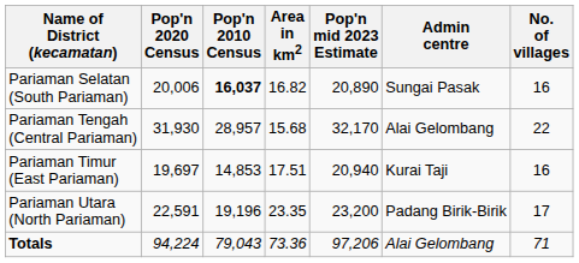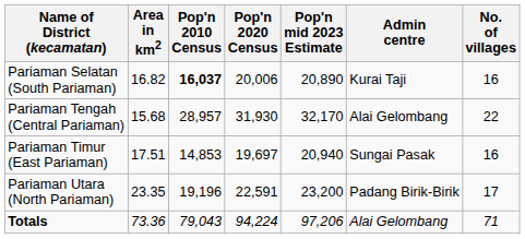 <table class="wikitable">
 <tr>
 <th>Name of <br>District<br>(<em>kecamatan</em>)</th>
+<th>Area <br>in <br>km<sup>2</sup></th>
+<th>Pop'n <br> 2010 <br> Census</th>
 <th>Pop'n <br> 2020 <br> Census</th>
-<th>Pop'n <br> 2010 <br> Census</th>
-<th>Area <br>in <br>km<sup>2</sup></th>
 <th>Pop'n <br> mid 2023 <br> Estimate</th>
 <th>Admin<br>centre</th>
 <th>No.<br>of<br>villages</th>
 </tr>
 <tr>
 <td>Pariaman Selatan <br> (South Pariaman)</td>
+<td align="right">16.82</td>
+<td align="right"><strong>16,037</strong></td>
 <td align="right">20,006</td>
-<td align="right"><strong>16,037</strong></td>
-<td align="right">16.82</td>
 <td align="right">20,890</td>
-<td>Sungai Pasak</td>
+<td>Kurai Taji</td>
 <td align="center">16</td>
 </tr>
 <tr>
 <td>Pariaman Tengah <br> (Central Pariaman)</td>
+<td align="right">15.68</td>
+<td align="right">28,957</td>
 <td align="right">31,930</td>
-<td align="right">28,957</td>
-<td align="right">15.68</td>
 <td align="right">32,170</td>
 <td>Alai Gelombang</td>
 <td align="center">22</td>
 </tr>
 <tr>
 <td>Pariaman Timur <br> (East Pariaman)</td>
+<td align="right">17.51</td>
+<td align="right">14,853</td>
 <td align="right">19,697</td>
-<td align="right">14,853</td>
-<td align="right">17.51</td>
 <td align="right">20,940</td>
-<td>Kurai Taji</td>
+<td>Sungai Pasak</td>
 <td align="center">16</td>
 </tr>
 <tr>
 <td>Pariaman Utara <br> (North Pariaman)</td>
+<td align="right">23.35</td>
+<td align="right">19,196</td>
 <td align="right">22,591</td>
-<td align="right">19,196</td>
-<td align="right">23.35</td>
 <td align="right">23,200</td>
 <td>Padang Birik-Birik</td>
 <td align="center">17</td>
 </tr>
 <tr>
 <td><strong>Totals</strong></td>
+<td align="right"><em>73.36</em></td>
+<td align="right"><em>79,043</em></td>
 <td align="right"><em>94,224</em></td>
-<td align="right"><em>79,043</em></td>
-<td align="right"><em>73.36</em></td>
 <td align="right"><em>97,206</em></td>
 <td><em>Alai Gelombang</em></td>
 <td align="center"><em>71</em></td>
 </tr>
 </table>
